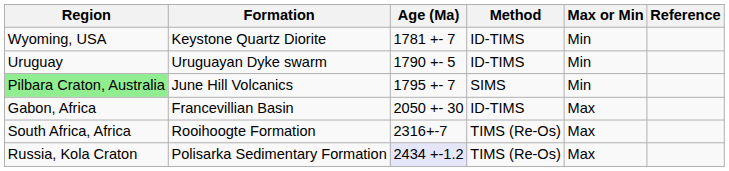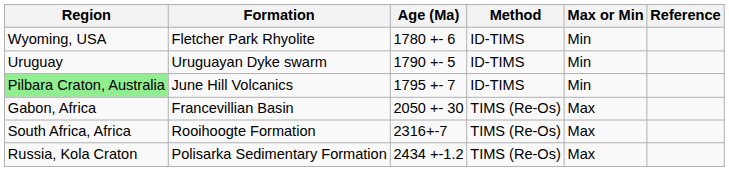 <table class="wikitable mw-collapsible">
 <tr>
 <th>Region</th>
 <th>Formation</th>
 <th>Age (Ma)</th>
 <th>Method</th>
 <th>Max or Min</th>
 <th>Reference</th>
 </tr>
 <tr>
 <td>Wyoming, USA</td>
-<td>Keystone Quartz Diorite</td>
-<td>1781 +- 7</td>
+<td>Fletcher Park Rhyolite</td>
+<td>1780 +- 6</td>
 <td>ID-TIMS</td>
 <td>Min</td>
 <td></td>
 </tr>
 <tr>
 <td>Uruguay</td>
 <td>Uruguayan Dyke swarm</td>
 <td>1790 +- 5</td>
 <td>ID-TIMS</td>
 <td>Min</td>
 <td></td>
 </tr>
 <tr>
 <td style="background: lightgreen;">Pilbara Craton, Australia</td>
 <td>June Hill Volcanics</td>
 <td>1795 +- 7</td>
-<td>SIMS</td>
+<td>ID-TIMS</td>
 <td>Min</td>
 <td></td>
 </tr>
 <tr>
 <td>Gabon, Africa</td>
 <td>Francevillian Basin</td>
 <td>2050 +- 30</td>
-<td>ID-TIMS</td>
+<td>TIMS (Re-Os)</td>
 <td>Max</td>
 <td></td>
 </tr>
 <tr>
 <td>South Africa, Africa</td>
 <td>Rooihoogte Formation</td>
 <td>2316+-7</td>
 <td>TIMS (Re-Os)</td>
 <td>Max</td>
 <td></td>
 </tr>
 <tr>
 <td>Russia, Kola Craton</td>
 <td>Polisarka Sedimentary Formation</td>
-<td style="background: lavender;">2434 +-1.2</td>
+<td>2434 +-1.2</td>
 <td>TIMS (Re-Os)</td>
 <td>Max</td>
 <td></td>
 </tr>
 </table>
